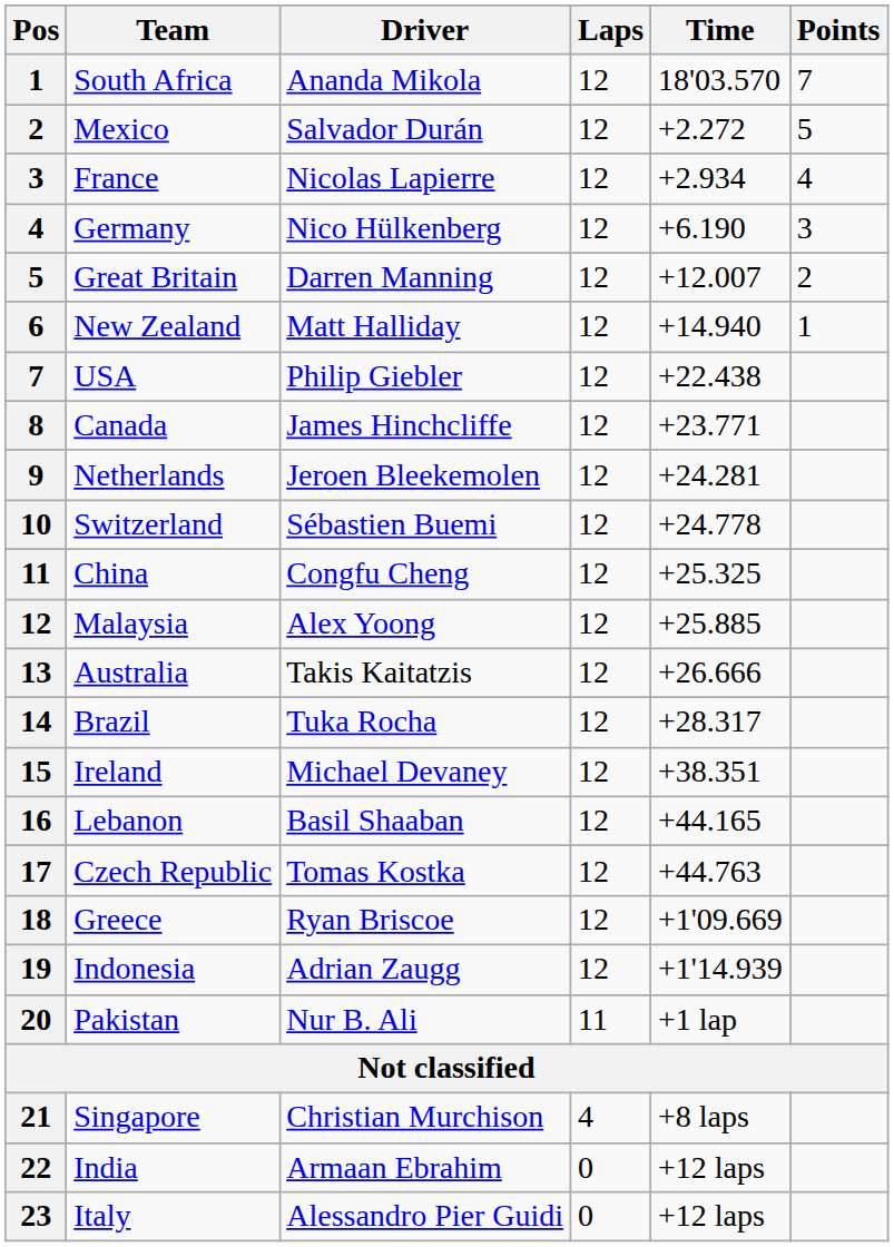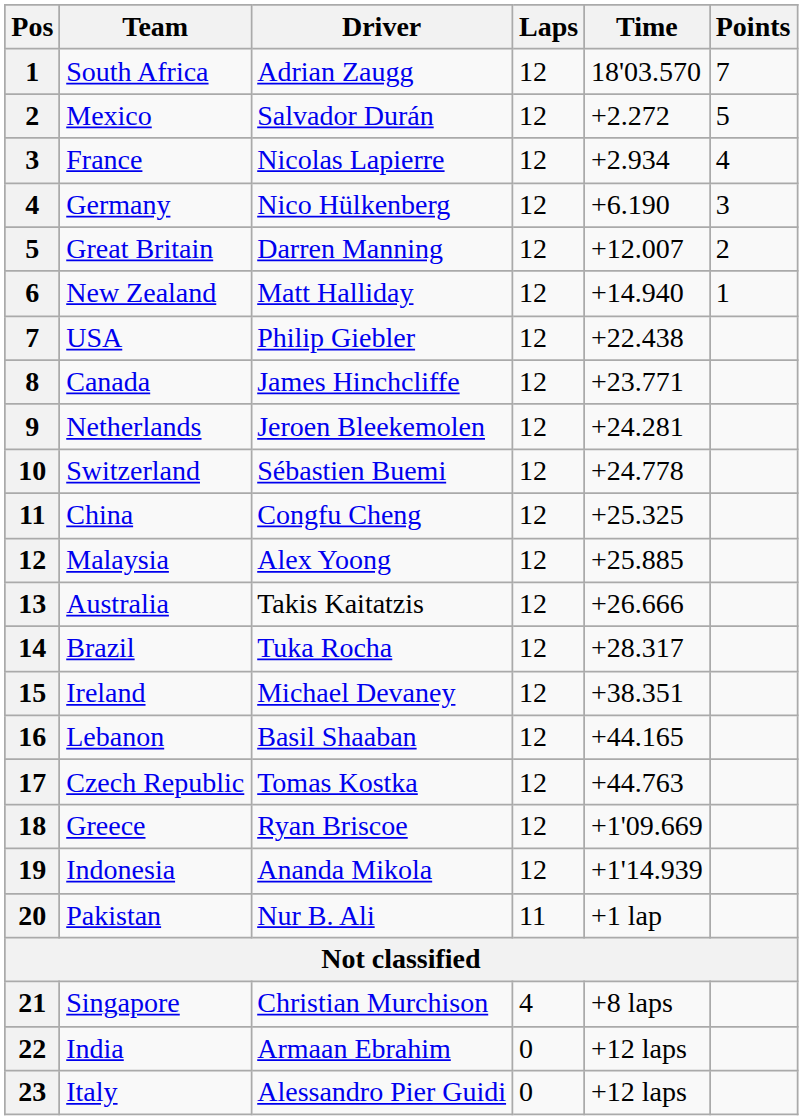 <table class="wikitable">
 <tr>
 <th>Pos</th>
 <th>Team</th>
 <th>Driver</th>
 <th>Laps</th>
 <th>Time</th>
 <th>Points</th>
 </tr>
 <tr>
 <th>1</th>
 <td> <a href='#'>South Africa</a></td>
-<td><a href='#'>Ananda Mikola</a></td>
+<td><a href='#'>Adrian Zaugg</a></td>
 <td>12</td>
 <td>18'03.570</td>
 <td>7</td>
 </tr>
 <tr>
 <th>2</th>
 <td> <a href='#'>Mexico</a></td>
 <td><a href='#'>Salvador Durán</a></td>
 <td>12</td>
 <td>+2.272</td>
 <td>5</td>
 </tr>
 <tr>
 <th>3</th>
 <td> <a href='#'>France</a></td>
 <td><a href='#'>Nicolas Lapierre</a></td>
 <td>12</td>
 <td>+2.934</td>
 <td>4</td>
 </tr>
 <tr>
 <th>4</th>
 <td> <a href='#'>Germany</a></td>
 <td><a href='#'>Nico Hülkenberg</a></td>
 <td>12</td>
 <td>+6.190</td>
 <td>3</td>
 </tr>
 <tr>
 <th>5</th>
 <td> <a href='#'>Great Britain</a></td>
 <td><a href='#'>Darren Manning</a></td>
 <td>12</td>
 <td>+12.007</td>
 <td>2</td>
 </tr>
 <tr>
 <th>6</th>
 <td> <a href='#'>New Zealand</a></td>
 <td><a href='#'>Matt Halliday</a></td>
 <td>12</td>
 <td>+14.940</td>
 <td>1</td>
 </tr>
 <tr>
 <th>7</th>
 <td> <a href='#'>USA</a></td>
 <td><a href='#'>Philip Giebler</a></td>
 <td>12</td>
 <td>+22.438</td>
 <td></td>
 </tr>
 <tr>
 <th>8</th>
 <td> <a href='#'>Canada</a></td>
 <td><a href='#'>James Hinchcliffe</a></td>
 <td>12</td>
 <td>+23.771</td>
 <td></td>
 </tr>
 <tr>
 <th>9</th>
 <td> <a href='#'>Netherlands</a></td>
 <td><a href='#'>Jeroen Bleekemolen</a></td>
 <td>12</td>
 <td>+24.281</td>
 <td></td>
 </tr>
 <tr>
 <th>10</th>
 <td> <a href='#'>Switzerland</a></td>
 <td><a href='#'>Sébastien Buemi</a></td>
 <td>12</td>
 <td>+24.778</td>
 <td></td>
 </tr>
 <tr>
 <th>11</th>
 <td> <a href='#'>China</a></td>
 <td><a href='#'>Congfu Cheng</a></td>
 <td>12</td>
 <td>+25.325</td>
 <td></td>
 </tr>
 <tr>
 <th>12</th>
 <td> <a href='#'>Malaysia</a></td>
 <td><a href='#'>Alex Yoong</a></td>
 <td>12</td>
 <td>+25.885</td>
 <td></td>
 </tr>
 <tr>
 <th>13</th>
 <td> <a href='#'>Australia</a></td>
 <td>Takis Kaitatzis</td>
 <td>12</td>
 <td>+26.666</td>
 <td></td>
 </tr>
 <tr>
 <th>14</th>
 <td> <a href='#'>Brazil</a></td>
 <td><a href='#'>Tuka Rocha</a></td>
 <td>12</td>
 <td>+28.317</td>
 <td></td>
 </tr>
 <tr>
 <th>15</th>
 <td> <a href='#'>Ireland</a></td>
 <td><a href='#'>Michael Devaney</a></td>
 <td>12</td>
 <td>+38.351</td>
 <td></td>
 </tr>
 <tr>
 <th>16</th>
 <td> <a href='#'>Lebanon</a></td>
 <td><a href='#'>Basil Shaaban</a></td>
 <td>12</td>
 <td>+44.165</td>
 <td></td>
 </tr>
 <tr>
 <th>17</th>
 <td> <a href='#'>Czech Republic</a></td>
 <td><a href='#'>Tomas Kostka</a></td>
 <td>12</td>
 <td>+44.763</td>
 <td></td>
 </tr>
 <tr>
 <th>18</th>
 <td> <a href='#'>Greece</a></td>
 <td><a href='#'>Ryan Briscoe</a></td>
 <td>12</td>
 <td>+1'09.669</td>
 <td></td>
 </tr>
 <tr>
 <th>19</th>
 <td> <a href='#'>Indonesia</a></td>
-<td><a href='#'>Adrian Zaugg</a></td>
+<td><a href='#'>Ananda Mikola</a></td>
 <td>12</td>
 <td>+1'14.939</td>
 <td></td>
 </tr>
 <tr>
 <th>20</th>
 <td> <a href='#'>Pakistan</a></td>
 <td><a href='#'>Nur B. Ali</a></td>
 <td>11</td>
 <td>+1 lap</td>
 <td></td>
 </tr>
 <tr>
 <th colspan=7>Not classified</th>
 </tr>
 <tr>
 <th>21</th>
 <td> <a href='#'>Singapore</a></td>
 <td><a href='#'>Christian Murchison</a></td>
 <td>4</td>
 <td>+8 laps</td>
 <td></td>
 </tr>
 <tr>
 <th>22</th>
 <td> <a href='#'>India</a></td>
 <td><a href='#'>Armaan Ebrahim</a></td>
 <td>0</td>
 <td>+12 laps</td>
 <td></td>
 </tr>
 <tr>
 <th>23</th>
 <td> <a href='#'>Italy</a></td>
 <td><a href='#'>Alessandro Pier Guidi</a></td>
 <td>0</td>
 <td>+12 laps</td>
 <td></td>
 </tr>
 </table>
